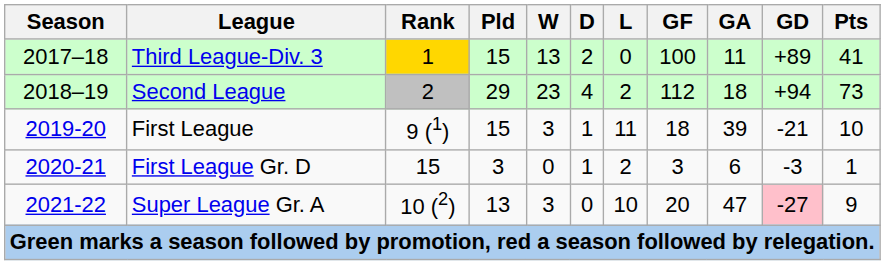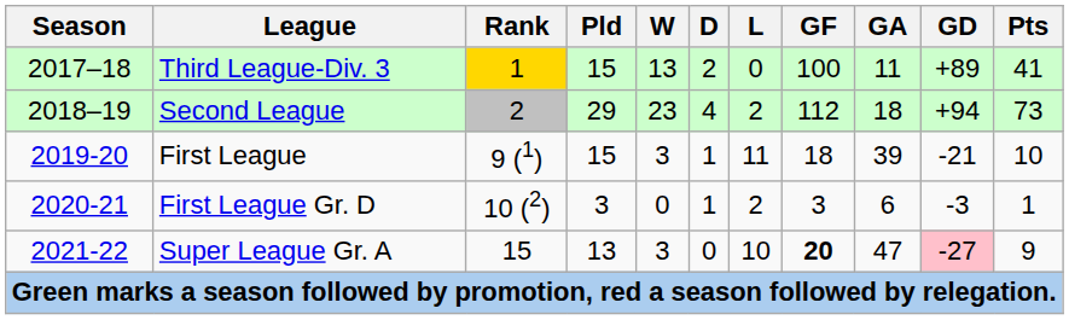 <table class="wikitable">
 <tr>
 <th>Season</th>
 <th>League</th>
 <th>Rank</th>
 <th>Pld</th>
 <th>W</th>
 <th>D</th>
 <th>L</th>
 <th>GF</th>
 <th>GA</th>
 <th>GD</th>
 <th>Pts</th>
 </tr>
 <tr align=center bgcolor=#cfc>
 <td>2017–18</td>
 <td align=left><a href='#'>Third League-Div. 3</a></td>
 <td bgcolor=gold>1</td>
 <td>15</td>
 <td>13</td>
 <td>2</td>
 <td>0</td>
 <td>100</td>
 <td>11</td>
 <td>+89</td>
 <td>41</td>
 </tr>
 <tr align=center bgcolor=#cfc>
 <td>2018–19</td>
 <td align=left><a href='#'>Second League</a></td>
 <td bgcolor=silver>2</td>
 <td>29</td>
 <td>23</td>
 <td>4</td>
 <td>2</td>
 <td>112</td>
 <td>18</td>
 <td>+94</td>
 <td>73</td>
 </tr>
 <tr align=center>
 <td><a href='#'>2019-20</a></td>
 <td align=left>First League</td>
 <td>9 (<sup>1</sup>)</td>
 <td>15</td>
 <td>3</td>
 <td>1</td>
 <td>11</td>
 <td>18</td>
 <td>39</td>
 <td>-21</td>
 <td>10</td>
 </tr>
 <tr align=center>
 <td><a href='#'>2020-21</a></td>
 <td align=left><a href='#'>First League</a> Gr. D</td>
-<td>15</td>
+<td>10 (<sup>2</sup>)</td>
 <td>3</td>
 <td>0</td>
 <td>1</td>
 <td>2</td>
 <td>3</td>
 <td>6</td>
 <td>-3</td>
 <td>1</td>
 </tr>
 <tr align=center>
 <td><a href='#'>2021-22</a></td>
 <td align=left><a href='#'>Super League</a> Gr. A</td>
-<td>10 (<sup>2</sup>)</td>
+<td>15</td>
 <td>13</td>
 <td>3</td>
 <td>0</td>
 <td>10</td>
-<td>20</td>
+<td><strong>20</strong></td>
 <td>47</td>
 <td style="background: pink;">-27</td>
 <td>9</td>
 </tr>
 <tr bgcolor=#abcdef>
 <td colspan=11 align=center><strong>Green marks a season followed by promotion, red a season followed by relegation.</strong></td>
 </tr>
 </table>
